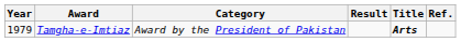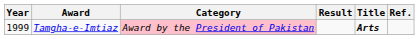 <table class="wikitable">
 <tr>
 <th>Year</th>
 <th>Award</th>
 <th>Category</th>
 <th>Result</th>
 <th>Title</th>
 <th>Ref.</th>
 </tr>
 <tr>
-<td>1979</td>
+<td>1999</td>
 <td><em><a href='#'>Tamgha-e-Imtiaz</a></em></td>
-<td><em>Award by the <a href='#'>President of Pakistan</a></em></td>
+<td style="background: pink;"><em>Award by the <a href='#'>President of Pakistan</a></em></td>
 <td></td>
 <td><strong><em>Arts</em></strong></td>
 <td></td>
 </tr>
 </table>
